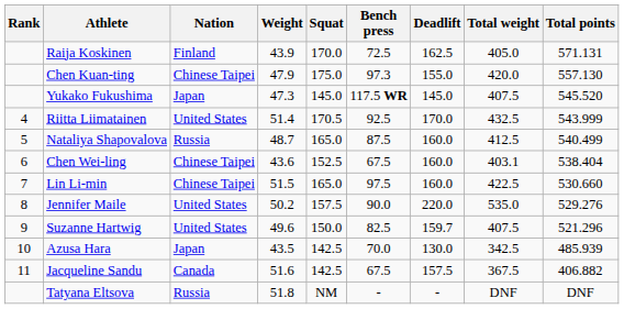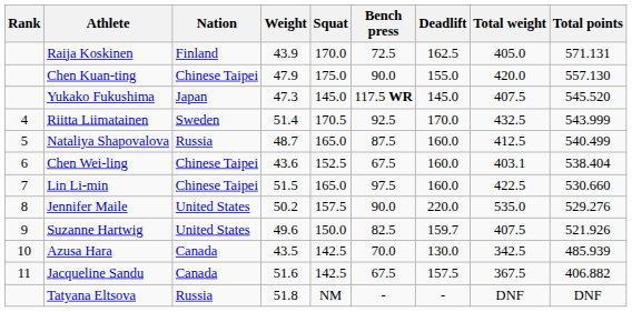 <table class="wikitable sortable" style="text-align:center">
 <tr>
 <th>Rank</th>
 <th>Athlete</th>
 <th>Nation</th>
 <th>Weight</th>
 <th>Squat</th>
 <th>Bench<br>press</th>
 <th>Deadlift</th>
 <th>Total weight</th>
 <th>Total points</th>
 </tr>
 <tr>
 <td></td>
 <td align=left><a href='#'>Raija Koskinen</a></td>
 <td align=left> <a href='#'>Finland</a></td>
 <td>43.9</td>
 <td>170.0</td>
 <td>72.5</td>
 <td>162.5</td>
 <td>405.0</td>
 <td>571.131</td>
 </tr>
 <tr>
 <td></td>
 <td align=left><a href='#'>Chen Kuan-ting</a></td>
 <td align=left> <a href='#'>Chinese Taipei</a></td>
 <td>47.9</td>
 <td>175.0</td>
-<td>97.3</td>
+<td>90.0</td>
 <td>155.0</td>
 <td>420.0</td>
 <td>557.130</td>
 </tr>
 <tr>
 <td></td>
 <td align=left><a href='#'>Yukako Fukushima</a></td>
 <td align=left> <a href='#'>Japan</a></td>
 <td>47.3</td>
 <td>145.0</td>
 <td>117.5 <strong>WR</strong></td>
 <td>145.0</td>
 <td>407.5</td>
 <td>545.520</td>
 </tr>
 <tr>
 <td>4</td>
 <td align=left><a href='#'>Riitta Liimatainen</a></td>
-<td align=left> <a href='#'>United States</a></td>
+<td align=left> <a href='#'>Sweden</a></td>
 <td>51.4</td>
 <td>170.5</td>
 <td>92.5</td>
 <td>170.0</td>
 <td>432.5</td>
 <td>543.999</td>
 </tr>
 <tr>
 <td>5</td>
 <td align=left><a href='#'>Nataliya Shapovalova</a></td>
 <td align=left> <a href='#'>Russia</a></td>
 <td>48.7</td>
 <td>165.0</td>
 <td>87.5</td>
 <td>160.0</td>
 <td>412.5</td>
 <td>540.499</td>
 </tr>
 <tr>
 <td>6</td>
 <td align=left><a href='#'>Chen Wei-ling</a></td>
 <td align=left> <a href='#'>Chinese Taipei</a></td>
 <td>43.6</td>
 <td>152.5</td>
 <td>67.5</td>
 <td>160.0</td>
 <td>403.1</td>
 <td>538.404</td>
 </tr>
 <tr>
 <td>7</td>
 <td align=left><a href='#'>Lin Li-min</a></td>
 <td align=left> <a href='#'>Chinese Taipei</a></td>
 <td>51.5</td>
 <td>165.0</td>
 <td>97.5</td>
 <td>160.0</td>
 <td>422.5</td>
 <td>530.660</td>
 </tr>
 <tr>
 <td>8</td>
 <td align=left><a href='#'>Jennifer Maile</a></td>
 <td align=left> <a href='#'>United States</a></td>
 <td>50.2</td>
 <td>157.5</td>
 <td>90.0</td>
 <td>220.0</td>
 <td>535.0</td>
 <td>529.276</td>
 </tr>
 <tr>
 <td>9</td>
 <td align=left><a href='#'>Suzanne Hartwig</a></td>
 <td align=left> <a href='#'>United States</a></td>
 <td>49.6</td>
 <td>150.0</td>
 <td>82.5</td>
 <td>159.7</td>
 <td>407.5</td>
-<td>521.296</td>
+<td>521.926</td>
 </tr>
 <tr>
 <td>10</td>
 <td align=left><a href='#'>Azusa Hara</a></td>
-<td align=left> <a href='#'>Japan</a></td>
+<td align=left> <a href='#'>Canada</a></td>
 <td>43.5</td>
 <td>142.5</td>
 <td>70.0</td>
 <td>130.0</td>
 <td>342.5</td>
 <td>485.939</td>
 </tr>
 <tr>
 <td>11</td>
 <td align=left><a href='#'>Jacqueline Sandu</a></td>
 <td align=left> <a href='#'>Canada</a></td>
 <td>51.6</td>
 <td>142.5</td>
 <td>67.5</td>
 <td>157.5</td>
 <td>367.5</td>
 <td>406.882</td>
 </tr>
 <tr>
 <td></td>
 <td align=left><a href='#'>Tatyana Eltsova</a></td>
 <td align=left> <a href='#'>Russia</a></td>
 <td>51.8</td>
 <td>NM</td>
 <td>-</td>
 <td>-</td>
 <td>DNF</td>
 <td>DNF</td>
 </tr>
 </table>
